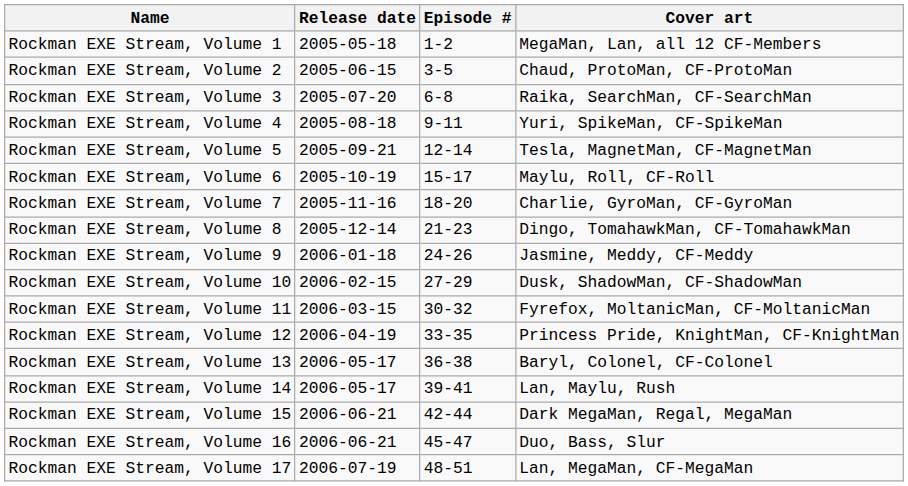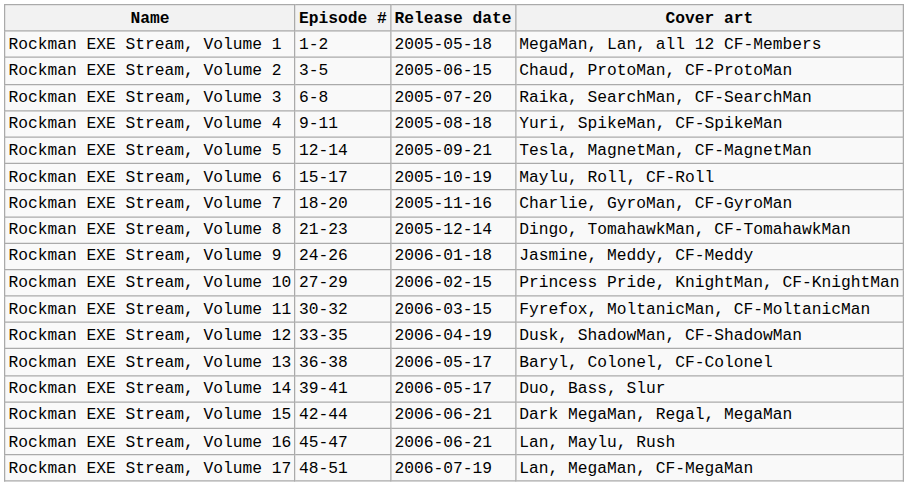 <table class="wikitable">
 <tr>
 <th>Name</th>
+<th>Episode #</th>
 <th>Release date</th>
-<th>Episode #</th>
 <th>Cover art</th>
 </tr>
 <tr>
 <td>Rockman EXE Stream, Volume 1</td>
+<td>1-2</td>
 <td>2005-05-18</td>
-<td>1-2</td>
 <td>MegaMan, Lan, all 12 CF-Members</td>
 </tr>
 <tr>
 <td>Rockman EXE Stream, Volume 2</td>
+<td>3-5</td>
 <td>2005-06-15</td>
-<td>3-5</td>
 <td>Chaud, ProtoMan, CF-ProtoMan</td>
 </tr>
 <tr>
 <td>Rockman EXE Stream, Volume 3</td>
+<td>6-8</td>
 <td>2005-07-20</td>
-<td>6-8</td>
 <td>Raika, SearchMan, CF-SearchMan</td>
 </tr>
 <tr>
 <td>Rockman EXE Stream, Volume 4</td>
+<td>9-11</td>
 <td>2005-08-18</td>
-<td>9-11</td>
 <td>Yuri, SpikeMan, CF-SpikeMan</td>
 </tr>
 <tr>
 <td>Rockman EXE Stream, Volume 5</td>
+<td>12-14</td>
 <td>2005-09-21</td>
-<td>12-14</td>
 <td>Tesla, MagnetMan, CF-MagnetMan</td>
 </tr>
 <tr>
 <td>Rockman EXE Stream, Volume 6</td>
+<td>15-17</td>
 <td>2005-10-19</td>
-<td>15-17</td>
 <td>Maylu, Roll, CF-Roll</td>
 </tr>
 <tr>
 <td>Rockman EXE Stream, Volume 7</td>
+<td>18-20</td>
 <td>2005-11-16</td>
-<td>18-20</td>
 <td>Charlie, GyroMan, CF-GyroMan</td>
 </tr>
 <tr>
 <td>Rockman EXE Stream, Volume 8</td>
+<td>21-23</td>
 <td>2005-12-14</td>
-<td>21-23</td>
 <td>Dingo, TomahawkMan, CF-TomahawkMan</td>
 </tr>
 <tr>
 <td>Rockman EXE Stream, Volume 9</td>
+<td>24-26</td>
 <td>2006-01-18</td>
-<td>24-26</td>
 <td>Jasmine, Meddy, CF-Meddy</td>
 </tr>
 <tr>
 <td>Rockman EXE Stream, Volume 10</td>
+<td>27-29</td>
 <td>2006-02-15</td>
-<td>27-29</td>
-<td>Dusk, ShadowMan, CF-ShadowMan</td>
+<td>Princess Pride, KnightMan, CF-KnightMan</td>
 </tr>
 <tr>
 <td>Rockman EXE Stream, Volume 11</td>
+<td>30-32</td>
 <td>2006-03-15</td>
-<td>30-32</td>
 <td>Fyrefox, MoltanicMan, CF-MoltanicMan</td>
 </tr>
 <tr>
 <td>Rockman EXE Stream, Volume 12</td>
+<td>33-35</td>
 <td>2006-04-19</td>
-<td>33-35</td>
-<td>Princess Pride, KnightMan, CF-KnightMan</td>
+<td>Dusk, ShadowMan, CF-ShadowMan</td>
 </tr>
 <tr>
 <td>Rockman EXE Stream, Volume 13</td>
+<td>36-38</td>
 <td>2006-05-17</td>
-<td>36-38</td>
 <td>Baryl, Colonel, CF-Colonel</td>
 </tr>
 <tr>
 <td>Rockman EXE Stream, Volume 14</td>
+<td>39-41</td>
 <td>2006-05-17</td>
-<td>39-41</td>
-<td>Lan, Maylu, Rush</td>
+<td>Duo, Bass, Slur</td>
 </tr>
 <tr>
 <td>Rockman EXE Stream, Volume 15</td>
+<td>42-44</td>
 <td>2006-06-21</td>
-<td>42-44</td>
 <td>Dark MegaMan, Regal, MegaMan</td>
 </tr>
 <tr>
 <td>Rockman EXE Stream, Volume 16</td>
+<td>45-47</td>
 <td>2006-06-21</td>
-<td>45-47</td>
-<td>Duo, Bass, Slur</td>
+<td>Lan, Maylu, Rush</td>
 </tr>
 <tr>
 <td>Rockman EXE Stream, Volume 17</td>
+<td>48-51</td>
 <td>2006-07-19</td>
-<td>48-51</td>
 <td>Lan, MegaMan, CF-MegaMan</td>
 </tr>
 </table>
